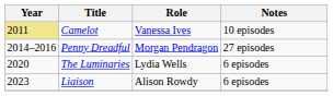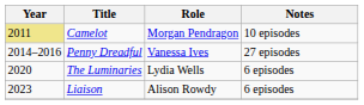 <table class="wikitable sortable">
 <tr>
 <th>Year</th>
 <th>Title</th>
 <th>Role</th>
 <th width="150px">Notes</th>
 </tr>
 <tr>
 <td style="background: khaki;">2011</td>
 <td><em><a href='#'>Camelot</a></em></td>
-<td><a href='#'>Vanessa Ives</a></td>
+<td><a href='#'>Morgan Pendragon</a></td>
 <td>10 episodes</td>
 </tr>
 <tr>
 <td>2014–2016</td>
 <td><em><a href='#'>Penny Dreadful</a></em></td>
-<td><a href='#'>Morgan Pendragon</a></td>
+<td><a href='#'>Vanessa Ives</a></td>
 <td>27 episodes</td>
 </tr>
 <tr>
 <td>2020</td>
 <td><em><a href='#'>The Luminaries</a></em></td>
 <td>Lydia Wells</td>
 <td>6 episodes</td>
 </tr>
 <tr>
 <td>2023</td>
 <td><em><a href='#'>Liaison</a></em></td>
 <td>Alison Rowdy</td>
 <td>6 episodes</td>
 </tr>
 <tr>
 </tr>
 </table>
